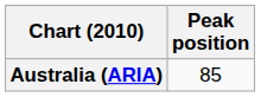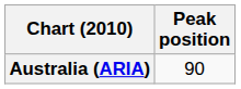 <table class="wikitable plainrowheaders">
 <tr>
 <th>Chart (2010)</th>
 <th>Peak<br>position</th>
 </tr>
 <tr>
 <th scope="row">Australia (<a href='#'>ARIA</a>)</th>
-<td align="center">85</td>
+<td align="center">90</td>
 </tr>
 </table>
